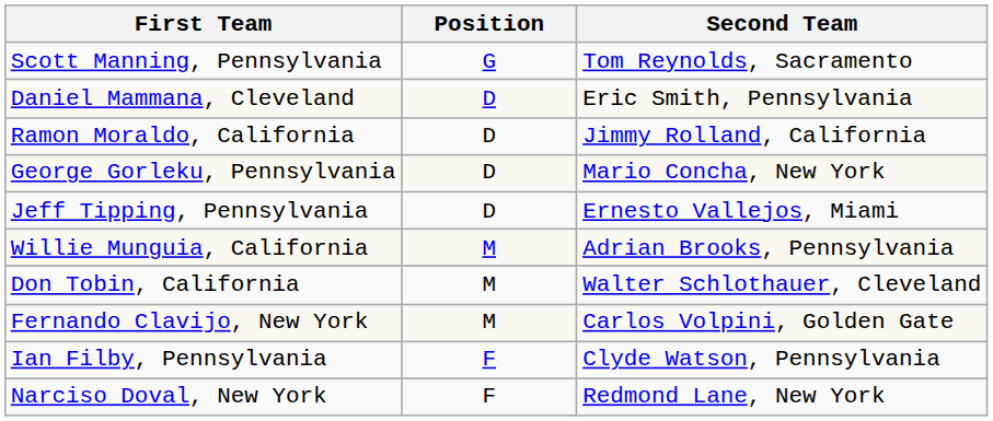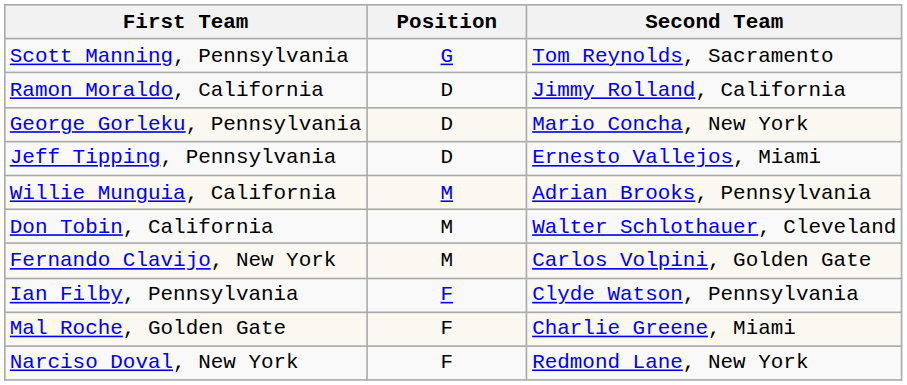 <table class="wikitable">
 <tr>
 <th>First Team</th>
 <th>  Position  </th>
 <th>Second Team</th>
 </tr>
 <tr>
 <td><a href='#'>Scott Manning</a>, Pennsylvania</td>
 <td align=center><a href='#'>G</a></td>
 <td><a href='#'>Tom Reynolds</a>, Sacramento</td>
-</tr>
-<tr style="background:#faf8f0;">
-<td><a href='#'>Daniel Mammana</a>, Cleveland</td>
-<td align=center><a href='#'>D</a></td>
-<td>Eric Smith, Pennsylvania</td>
 </tr>
 <tr>
 <td><a href='#'>Ramon Moraldo</a>, California</td>
 <td align=center>D</td>
 <td><a href='#'>Jimmy Rolland</a>, California</td>
 </tr>
 <tr style="background:#faf8f0;">
 <td><a href='#'>George Gorleku</a>, Pennsylvania</td>
 <td align=center>D</td>
 <td><a href='#'>Mario Concha</a>, New York</td>
 </tr>
 <tr>
 <td><a href='#'>Jeff Tipping</a>, Pennsylvania</td>
 <td align=center>D</td>
 <td><a href='#'>Ernesto Vallejos</a>, Miami</td>
 </tr>
 <tr style="background:#faf8f0;">
 <td><a href='#'>Willie Munguia</a>, California</td>
 <td align=center><a href='#'>M</a></td>
 <td><a href='#'>Adrian Brooks</a>, Pennsylvania</td>
 </tr>
 <tr>
 <td><a href='#'>Don Tobin</a>, California</td>
 <td align=center>M</td>
 <td><a href='#'>Walter Schlothauer</a>, Cleveland</td>
 </tr>
 <tr style="background:#faf8f0;">
 <td><a href='#'>Fernando Clavijo</a>, New York</td>
 <td align=center>M</td>
 <td><a href='#'>Carlos Volpini</a>, Golden Gate</td>
 </tr>
 <tr>
 <td><a href='#'>Ian Filby</a>, Pennsylvania</td>
 <td align=center><a href='#'>F</a></td>
 <td><a href='#'>Clyde Watson</a>, Pennsylvania</td>
 </tr>
+<tr style="background:#faf8f0;">
+<td><a href='#'>Mal Roche</a>, Golden Gate</td>
+<td align=center>F</td>
+<td><a href='#'>Charlie Greene</a>, Miami</td>
+</tr>
 <tr>
 <td><a href='#'>Narciso Doval</a>, New York</td>
 <td align=center>F</td>
 <td><a href='#'>Redmond Lane</a>, New York</td>
 </tr>
 </table>
